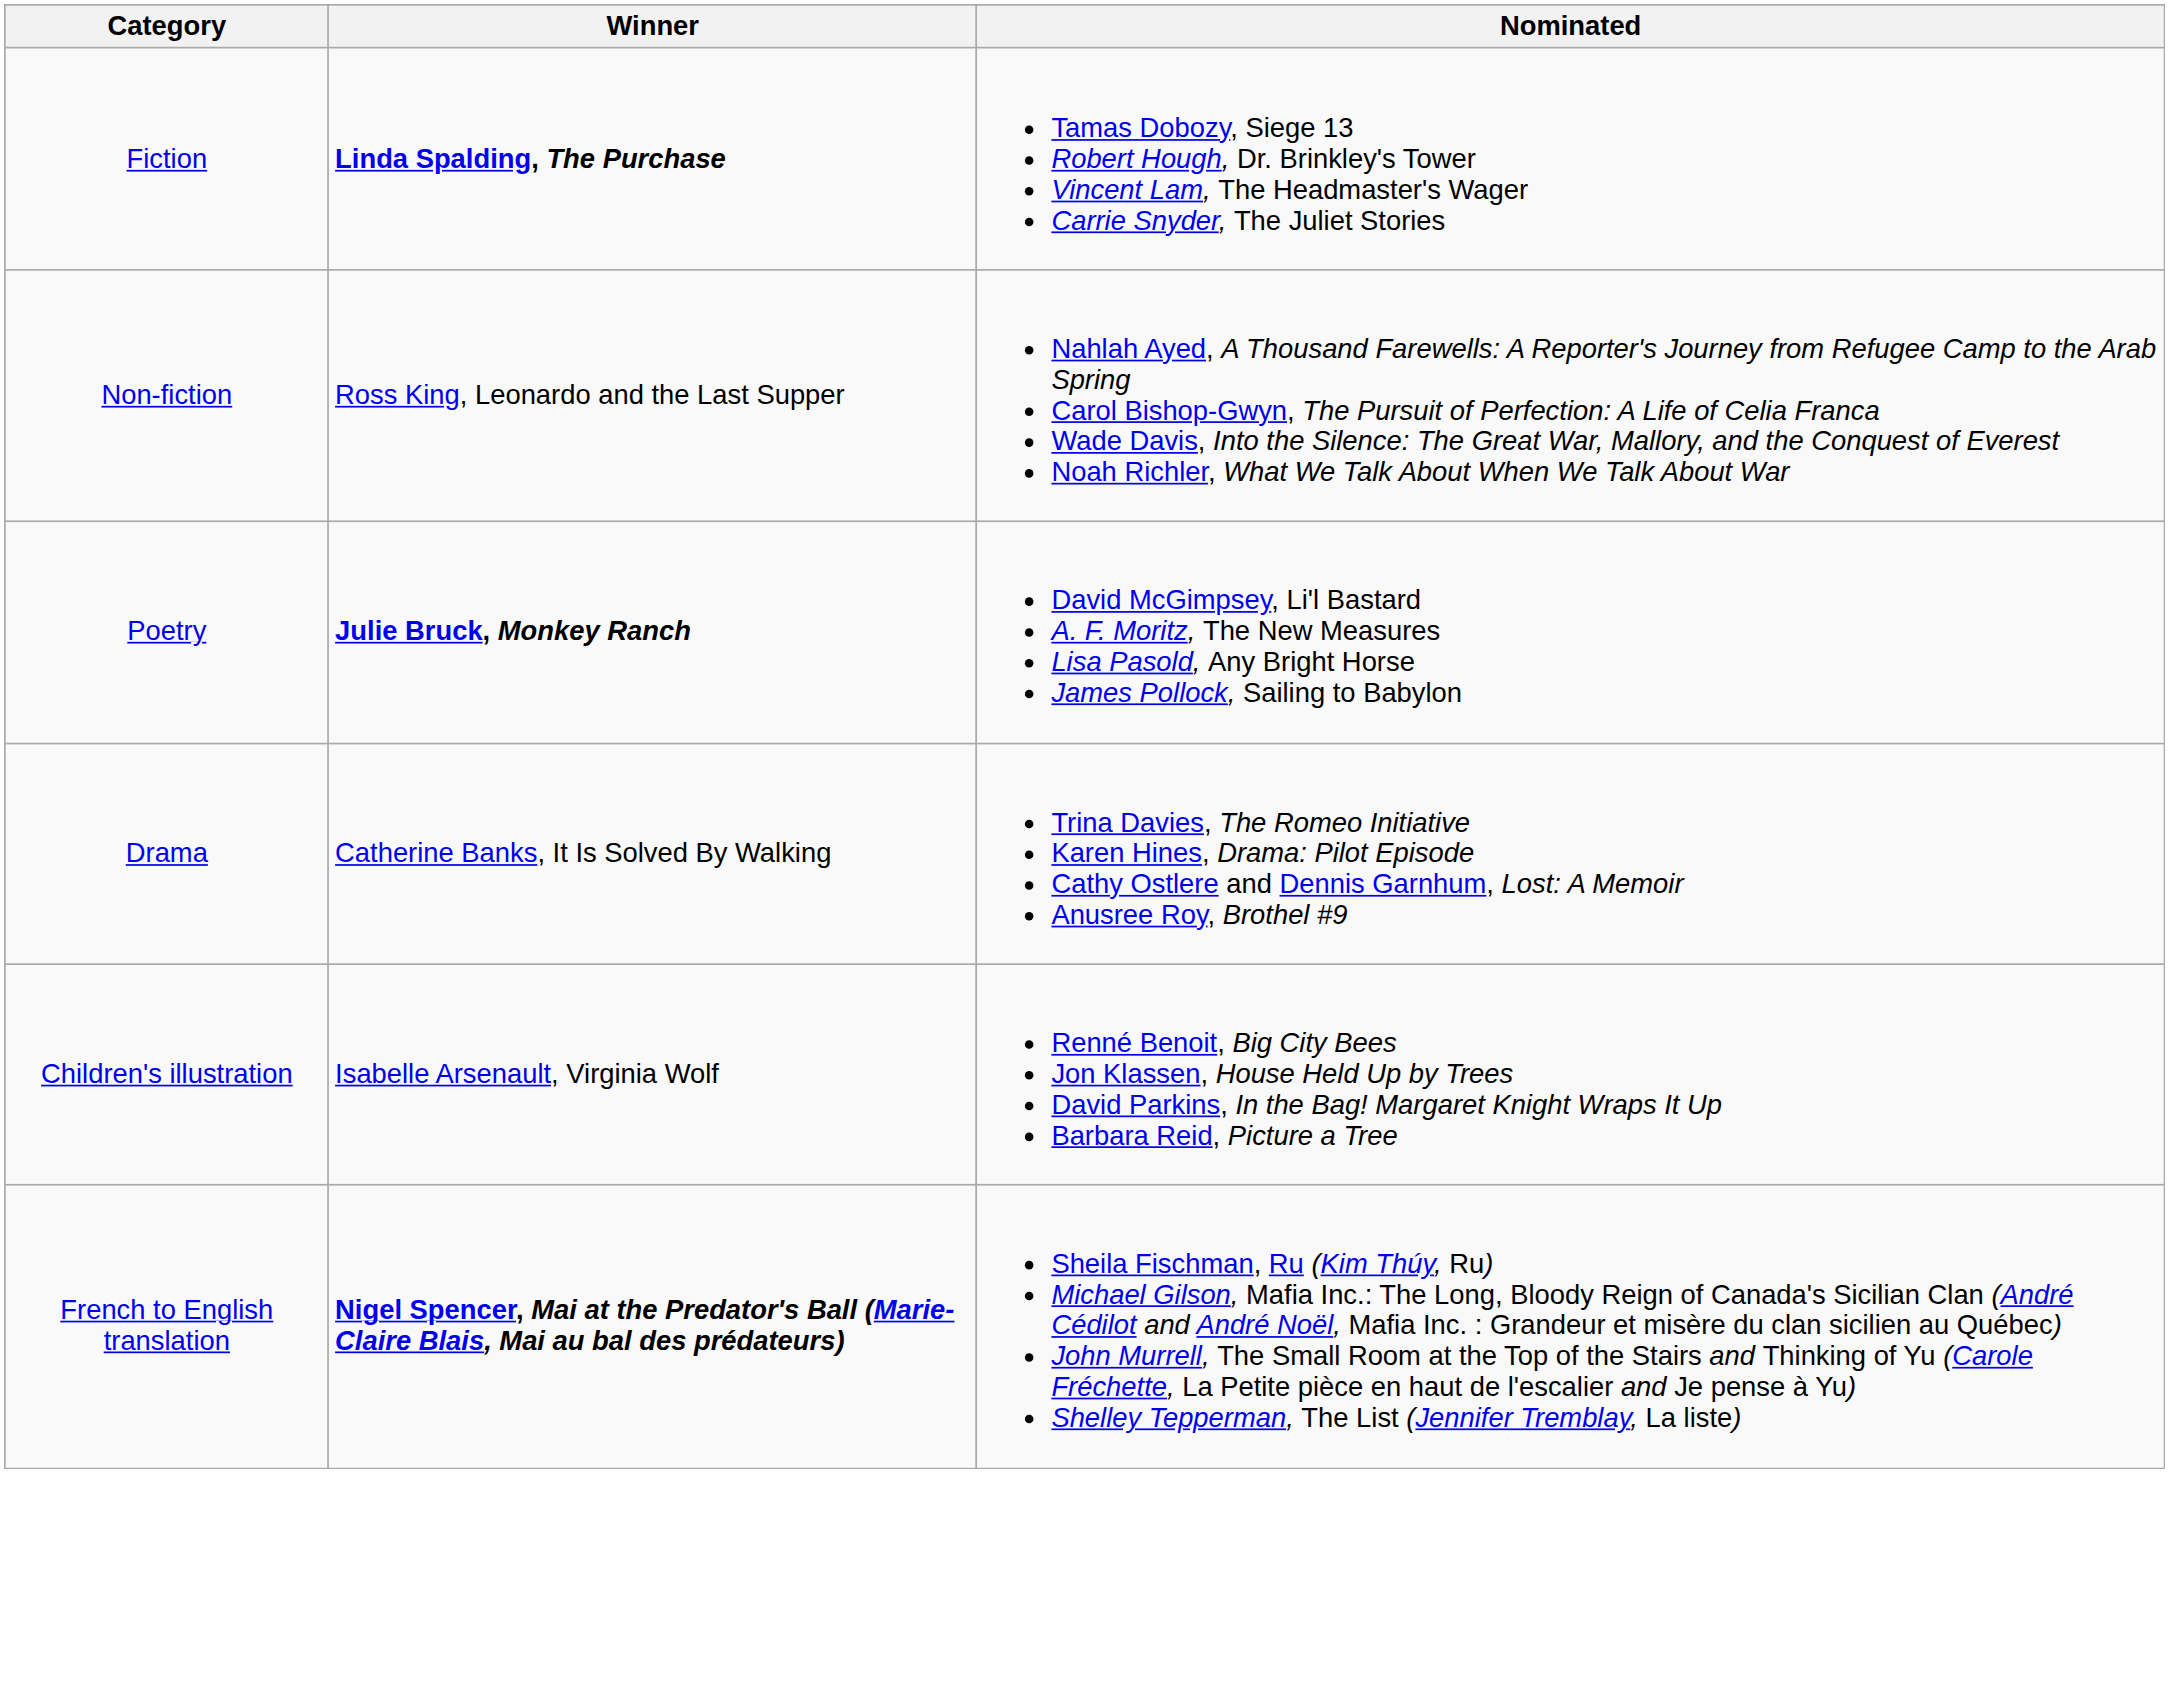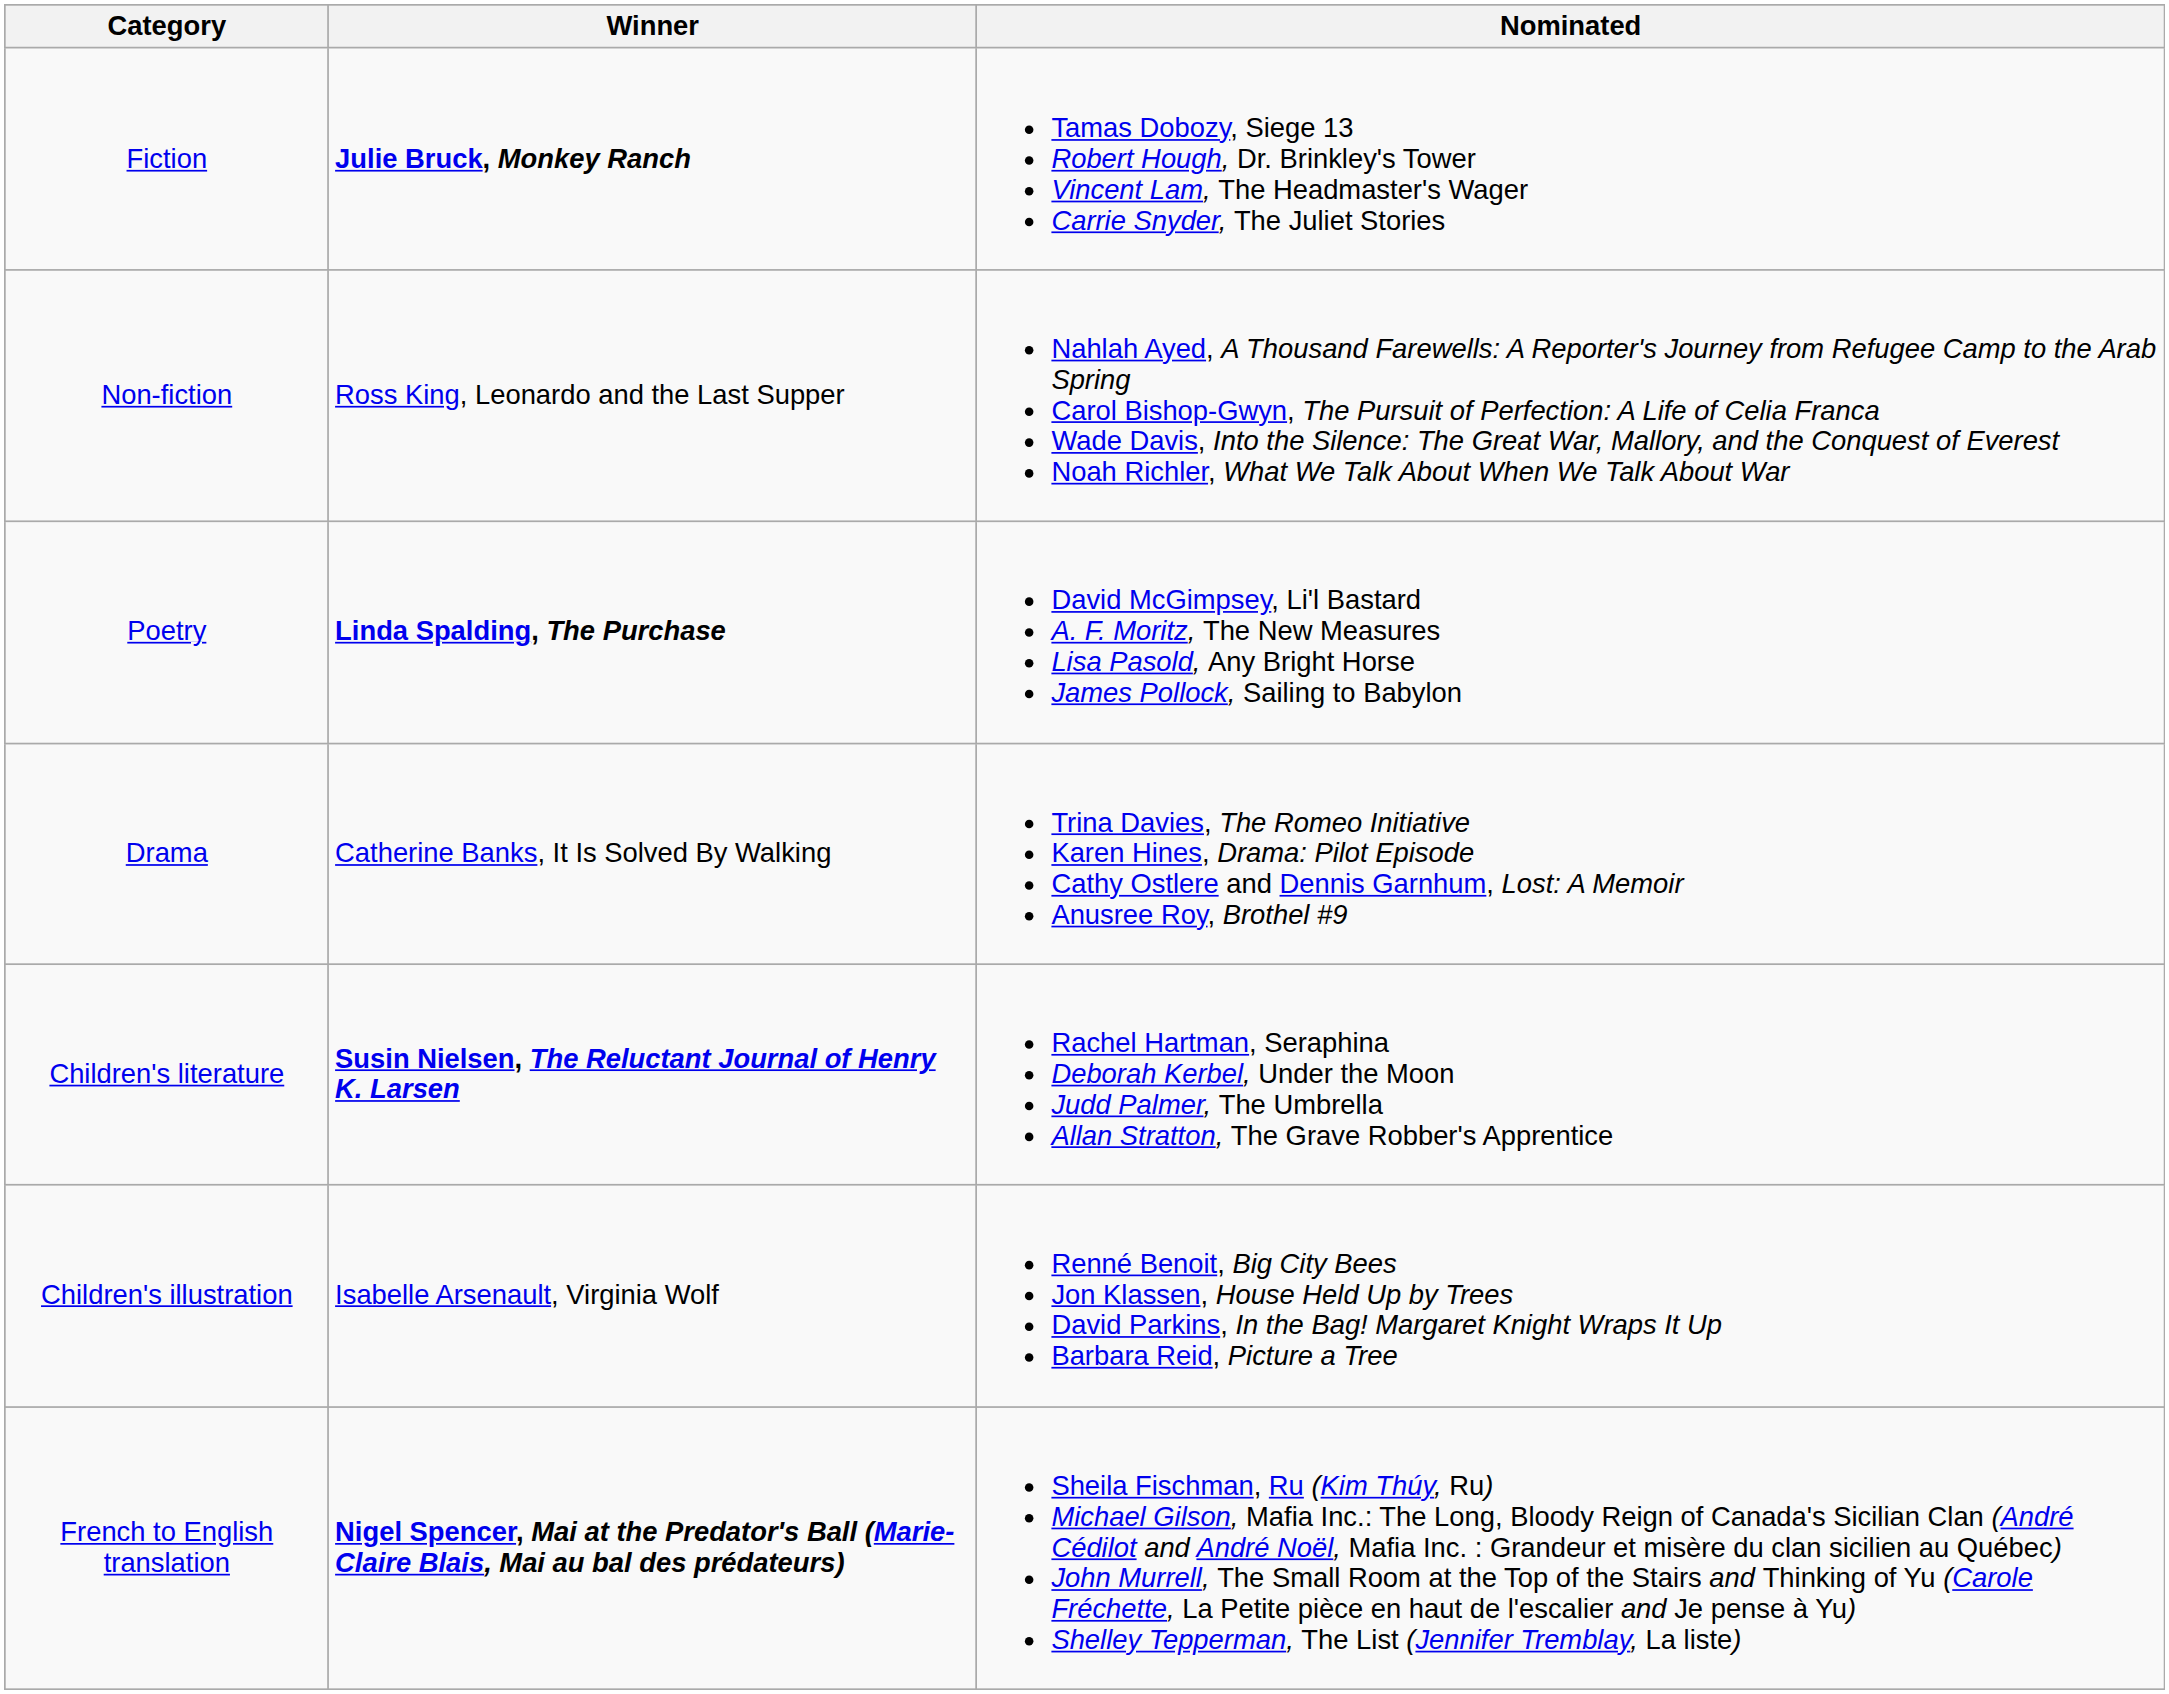 <table class="wikitable" width="100%">
 <tr>
 <th width=15%>Category</th>
 <th width=30%>Winner</th>
 <th width=55%>Nominated</th>
 </tr>
 <tr>
 <td align="center"><a href='#'>Fiction</a></td>
-<td> <strong><a href='#'>Linda Spalding</a>, <em>The Purchase<strong><em></td>
+<td> <strong><a href='#'>Julie Bruck</a>, <em>Monkey Ranch<strong><em></td>
 <td><br><ul><li><a href='#'>Tamas Dobozy</a>, </em>Siege 13<em></li><li><a href='#'>Robert Hough</a>, </em>Dr. Brinkley's Tower<em></li><li><a href='#'>Vincent Lam</a>, </em>The Headmaster's Wager<em></li><li><a href='#'>Carrie Snyder</a>, </em>The Juliet Stories<em></li></ul></td>
 </tr>
 <tr>
 <td align="center"><a href='#'>Non-fiction</a></td>
 <td> </strong><a href='#'>Ross King</a>, </em>Leonardo and the Last Supper</em></strong></td>
 <td><br><ul><li><a href='#'>Nahlah Ayed</a>, <em>A Thousand Farewells: A Reporter's Journey from Refugee Camp to the Arab Spring</em></li><li><a href='#'>Carol Bishop-Gwyn</a>, <em>The Pursuit of Perfection: A Life of Celia Franca</em></li><li><a href='#'>Wade Davis</a>, <em>Into the Silence: The Great War, Mallory, and the Conquest of Everest</em></li><li><a href='#'>Noah Richler</a>, <em>What We Talk About When We Talk About War</em></li></ul></td>
 </tr>
 <tr>
 <td align="center"><a href='#'>Poetry</a></td>
-<td> <strong><a href='#'>Julie Bruck</a>, <em>Monkey Ranch<strong><em></td>
+<td> <strong><a href='#'>Linda Spalding</a>, <em>The Purchase<strong><em></td>
 <td><br><ul><li><a href='#'>David McGimpsey</a>, </em>Li'l Bastard<em></li><li><a href='#'>A. F. Moritz</a>, </em>The New Measures<em></li><li><a href='#'>Lisa Pasold</a>, </em>Any Bright Horse<em></li><li><a href='#'>James Pollock</a>, </em>Sailing to Babylon<em></li></ul></td>
 </tr>
 <tr>
 <td align="center"><a href='#'>Drama</a></td>
 <td><strong> </strong><a href='#'>Catherine Banks</a>, </em>It Is Solved By Walking</em></strong></strong></td>
 <td><br><ul><li><a href='#'>Trina Davies</a>, <em>The Romeo Initiative</em></li><li><a href='#'>Karen Hines</a>, <em>Drama: Pilot Episode</em></li><li><a href='#'>Cathy Ostlere</a> and <a href='#'>Dennis Garnhum</a>, <em>Lost: A Memoir</em></li><li><a href='#'>Anusree Roy</a>, <em>Brothel #9</em></li></ul></td>
+</tr>
+<tr>
+<td align="center"><a href='#'>Children's literature</a></td>
+<td> <strong><a href='#'>Susin Nielsen</a>, <em><a href='#'>The Reluctant Journal of Henry K. Larsen</a><strong><em></td>
+<td><br><ul><li><a href='#'>Rachel Hartman</a>, </em>Seraphina<em></li><li><a href='#'>Deborah Kerbel</a>, </em>Under the Moon<em></li><li><a href='#'>Judd Palmer</a>, </em>The Umbrella<em></li><li><a href='#'>Allan Stratton</a>, </em>The Grave Robber's Apprentice<em></li></ul></td>
 </tr>
 <tr>
 <td align="center"><a href='#'>Children's illustration</a></td>
 <td> </strong><a href='#'>Isabelle Arsenault</a>, </em>Virginia Wolf</em></strong></td>
 <td><br><ul><li><a href='#'>Renné Benoit</a>, <em>Big City Bees</em></li><li><a href='#'>Jon Klassen</a>, <em>House Held Up by Trees</em></li><li><a href='#'>David Parkins</a>, <em>In the Bag! Margaret Knight Wraps It Up</em></li><li><a href='#'>Barbara Reid</a>, <em>Picture a Tree</em></li></ul></td>
 </tr>
 <tr>
 <td align="center"><a href='#'>French to English translation</a></td>
 <td> <strong><a href='#'>Nigel Spencer</a>, <em>Mai at the Predator's Ball<strong><em> (<a href='#'>Marie-Claire Blais</a>, </em>Mai au bal des prédateurs<em>)</td>
 <td><br><ul><li><a href='#'>Sheila Fischman</a>, </em><a href='#'>Ru</a><em> (<a href='#'>Kim Thúy</a>, </em>Ru<em>)</li><li><a href='#'>Michael Gilson</a>, </em>Mafia Inc.: The Long, Bloody Reign of Canada's Sicilian Clan<em> (<a href='#'>André Cédilot</a> and <a href='#'>André Noël</a>, </em>Mafia Inc. : Grandeur et misère du clan sicilien au Québec<em>)</li><li><a href='#'>John Murrell</a>, </em>The Small Room at the Top of the Stairs<em> and </em>Thinking of Yu<em> (<a href='#'>Carole Fréchette</a>, </em>La Petite pièce en haut de l'escalier<em> and </em>Je pense à Yu<em>)</li><li><a href='#'>Shelley Tepperman</a>, </em>The List<em> (<a href='#'>Jennifer Tremblay</a>, </em>La liste<em>)</li></ul></td>
 </tr>
 </table>
